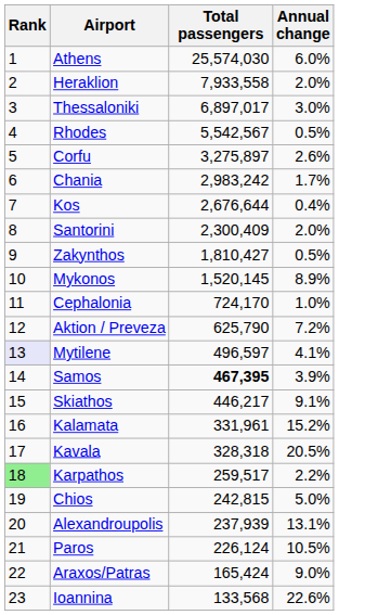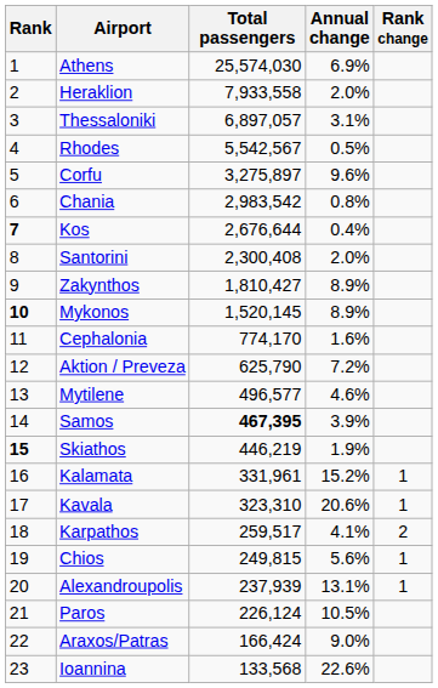 <table class="wikitable sortable">
 <tr>
 <th>Rank</th>
 <th>Airport</th>
 <th style="width:100px">Total<br>passengers</th>
 <th>Annual<br>change</th>
+<th>Rank<br><small>change</small></th>
 </tr>
 <tr>
 <td>1</td>
 <td><a href='#'>Athens</a></td>
 <td align="right">25,574,030</td>
-<td align="right">6.0%</td>
+<td align="right">6.9%</td>
+<td align="center"></td>
 </tr>
 <tr>
 <td>2</td>
 <td><a href='#'>Heraklion</a></td>
 <td align="right">7,933,558</td>
 <td align="right">2.0%</td>
+<td align="center"></td>
 </tr>
 <tr>
 <td>3</td>
 <td><a href='#'>Thessaloniki</a></td>
-<td align="right">6,897,017</td>
-<td align="right">3.0%</td>
+<td align="right">6,897,057</td>
+<td align="right">3.1%</td>
+<td align="center"></td>
 </tr>
 <tr>
 <td>4</td>
 <td><a href='#'>Rhodes</a></td>
 <td align="right">5,542,567</td>
 <td align="right">0.5%</td>
+<td align="center"></td>
 </tr>
 <tr>
 <td>5</td>
 <td><a href='#'>Corfu</a></td>
 <td align="right">3,275,897</td>
-<td align="right">2.6%</td>
+<td align="right">9.6%</td>
+<td align="center"></td>
 </tr>
 <tr>
 <td>6</td>
 <td><a href='#'>Chania</a></td>
-<td align="right">2,983,242</td>
-<td align="right">1.7%</td>
+<td align="right">2,983,542</td>
+<td align="right">0.8%</td>
+<td align="center"></td>
 </tr>
 <tr>
-<td>7</td>
+<td><strong>7</strong></td>
 <td><a href='#'>Kos</a></td>
 <td align="right">2,676,644</td>
 <td align="right">0.4%</td>
+<td align="center"></td>
 </tr>
 <tr>
 <td>8</td>
 <td><a href='#'>Santorini</a></td>
-<td align="right">2,300,409</td>
+<td align="right">2,300,408</td>
 <td align="right">2.0%</td>
+<td align="center"></td>
 </tr>
 <tr>
 <td>9</td>
 <td><a href='#'>Zakynthos</a></td>
 <td align="right">1,810,427</td>
-<td align="right">0.5%</td>
+<td align="right">8.9%</td>
+<td align="center"></td>
 </tr>
 <tr>
-<td>10</td>
+<td><strong>10</strong></td>
 <td><a href='#'>Mykonos</a></td>
 <td align="right">1,520,145</td>
 <td align="right">8.9%</td>
+<td align="center"></td>
 </tr>
 <tr>
 <td>11</td>
 <td><a href='#'>Cephalonia</a></td>
-<td align="right">724,170</td>
-<td align="right">1.0%</td>
+<td align="right">774,170</td>
+<td align="right">1.6%</td>
+<td align="center"></td>
 </tr>
 <tr>
 <td>12</td>
 <td><a href='#'>Aktion / Preveza</a></td>
 <td align="right">625,790</td>
 <td align="right">7.2%</td>
+<td align="center"></td>
 </tr>
 <tr>
-<td style="background: lavender;">13</td>
+<td>13</td>
 <td><a href='#'>Mytilene</a></td>
-<td align="right">496,597</td>
-<td align="right">4.1%</td>
+<td align="right">496,577</td>
+<td align="right">4.6%</td>
+<td align="center"></td>
 </tr>
 <tr>
 <td>14</td>
 <td><a href='#'>Samos</a></td>
 <td align="right"><strong>467,395</strong></td>
 <td align="right">3.9%</td>
+<td align="center"></td>
 </tr>
 <tr>
-<td>15</td>
+<td><strong>15</strong></td>
 <td><a href='#'>Skiathos</a></td>
-<td align="right">446,217</td>
-<td align="right">9.1%</td>
+<td align="right">446,219</td>
+<td align="right">1.9%</td>
+<td align="center"></td>
 </tr>
 <tr>
 <td>16</td>
 <td><a href='#'>Kalamata</a></td>
 <td align="right">331,961</td>
 <td align="right">15.2%</td>
+<td align="center">1</td>
 </tr>
 <tr>
 <td>17</td>
 <td><a href='#'>Kavala</a></td>
-<td align="right">328,318</td>
-<td align="right">20.5%</td>
+<td align="right">323,310</td>
+<td align="right">20.6%</td>
+<td align="center">1</td>
 </tr>
 <tr>
-<td style="background: lightgreen;">18</td>
+<td>18</td>
 <td><a href='#'>Karpathos</a></td>
 <td align="right">259,517</td>
-<td align="right">2.2%</td>
+<td align="right">4.1%</td>
+<td align="center">2</td>
 </tr>
 <tr>
 <td>19</td>
 <td><a href='#'>Chios</a></td>
-<td align="right">242,815</td>
-<td align="right">5.0%</td>
+<td align="right">249,815</td>
+<td align="right">5.6%</td>
+<td align="center">1</td>
 </tr>
 <tr>
 <td>20</td>
 <td><a href='#'>Alexandroupolis</a></td>
 <td align="right">237,939</td>
 <td align="right">13.1%</td>
+<td align="center">1</td>
 </tr>
 <tr>
 <td>21</td>
 <td><a href='#'>Paros</a></td>
 <td align="right">226,124</td>
 <td align="right">10.5%</td>
+<td align="center"></td>
 </tr>
 <tr>
 <td>22</td>
 <td><a href='#'>Araxos/Patras</a></td>
-<td align="right">165,424</td>
+<td align="right">166,424</td>
 <td align="right">9.0%</td>
+<td align="center"></td>
 </tr>
 <tr>
 <td>23</td>
 <td><a href='#'>Ioannina</a></td>
 <td align="right">133,568</td>
 <td align="right">22.6%</td>
+<td align="center"></td>
 </tr>
 </table>
